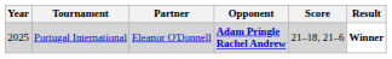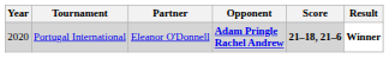 <table class="sortable wikitable" style="font-size: 90%;">
 <tr>
 <th>Year</th>
 <th>Tournament</th>
 <th>Partner</th>
 <th>Opponent</th>
 <th>Score</th>
 <th>Result</th>
 </tr>
 <tr style="background:#D5D5D5">
-<td align="center">2025</td>
+<td align="center">2020</td>
 <td align="left"><a href='#'>Portugal International</a></td>
 <td align="left"> <a href='#'>Eleanor O'Donnell</a></td>
 <td align="left"><strong> <a href='#'>Adam Pringle</a><br> <a href='#'>Rachel Andrew</a></strong></td>
-<td align="left">21–18, 21–6</td>
+<td align="left"><strong>21–18, 21–6</strong></td>
 <td style="text-align:left; background:white"> <strong>Winner</strong></td>
 </tr>
 </table>
